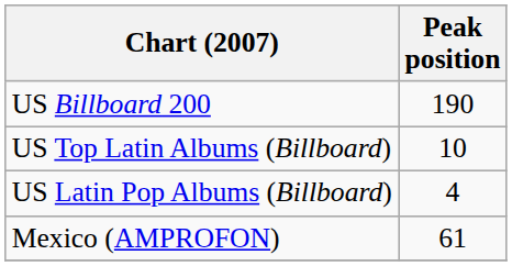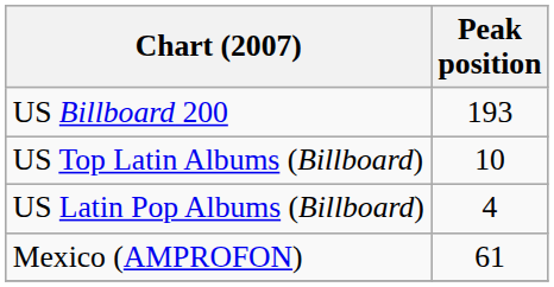 <table class="wikitable sortable plainrowheaders">
 <tr>
 <th>Chart (2007)</th>
 <th>Peak<br>position</th>
 </tr>
 <tr>
 <td>US <a href='#'><em>Billboard</em> 200</a></td>
-<td align="center">190</td>
+<td align="center">193</td>
 </tr>
 <tr>
 <td>US <a href='#'>Top Latin Albums</a> (<em>Billboard</em>)</td>
 <td align="center">10</td>
 </tr>
 <tr>
 <td>US <a href='#'>Latin Pop Albums</a> (<em>Billboard</em>)</td>
 <td align="center">4</td>
 </tr>
 <tr>
 <td>Mexico (<a href='#'>AMPROFON</a>)</td>
 <td align="center">61</td>
 </tr>
 <tr>
 </tr>
 </table>
